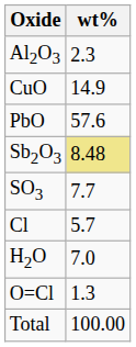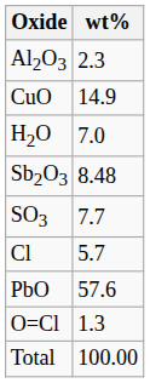 <table class="wikitable">
 <tr>
 <th>Oxide</th>
 <th>wt%</th>
 </tr>
 <tr>
 <td>Al<sub>2</sub>O<sub>3</sub></td>
 <td>2.3</td>
 </tr>
 <tr>
 <td>CuO</td>
 <td>14.9</td>
 </tr>
 <tr>
-<td>PbO</td>
-<td>57.6</td>
+<td>H<sub>2</sub>O</td>
+<td>7.0</td>
 </tr>
 <tr>
 <td>Sb<sub>2</sub>O<sub>3</sub></td>
-<td style="background: khaki;">8.48</td>
+<td>8.48</td>
 </tr>
 <tr>
 <td>SO<sub>3</sub></td>
 <td>7.7</td>
 </tr>
 <tr>
 <td>Cl</td>
 <td>5.7</td>
 </tr>
 <tr>
-<td>H<sub>2</sub>O</td>
-<td>7.0</td>
+<td>PbO</td>
+<td>57.6</td>
 </tr>
 <tr>
 <td>O=Cl</td>
 <td>1.3</td>
 </tr>
 <tr>
 <td>Total</td>
 <td>100.00</td>
 </tr>
 </table>
